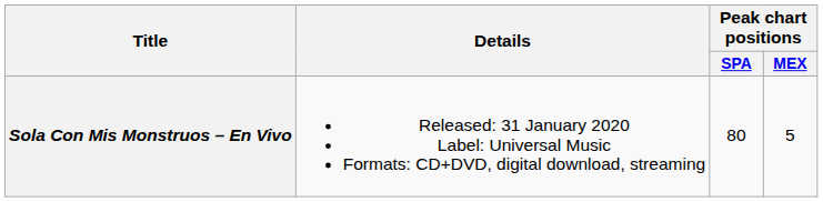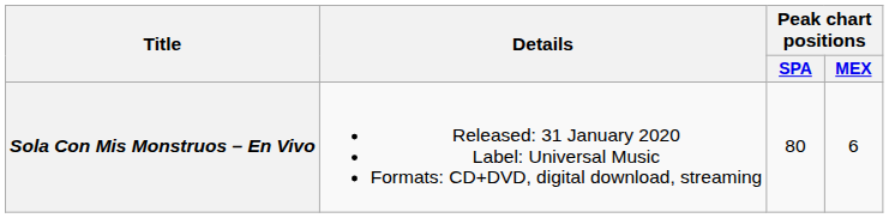 <table class="wikitable plainrowheaders" style="text-align:center;">
 <tr>
 <th scope="col" rowspan="2">Title</th>
 <th scope="col" rowspan="2">Details</th>
 <th scope="col" colspan="2">Peak chart positions</th>
 </tr>
 <tr>
 <th scope="col" style="width:3em;font-size:90%;"><a href='#'>SPA</a><br></th>
 <th scope="col" style="width:3em;font-size:90%;"><a href='#'>MEX</a><br></th>
 </tr>
 <tr>
 <th scope="row"><em>Sola Con Mis Monstruos – En Vivo</em></th>
 <td><br><ul><li>Released: 31 January 2020</li><li>Label: Universal Music</li><li>Formats: CD+DVD, digital download, streaming</li></ul></td>
 <td>80<br></td>
-<td>5<br></td>
+<td>6<br></td>
 </tr>
 </table>
